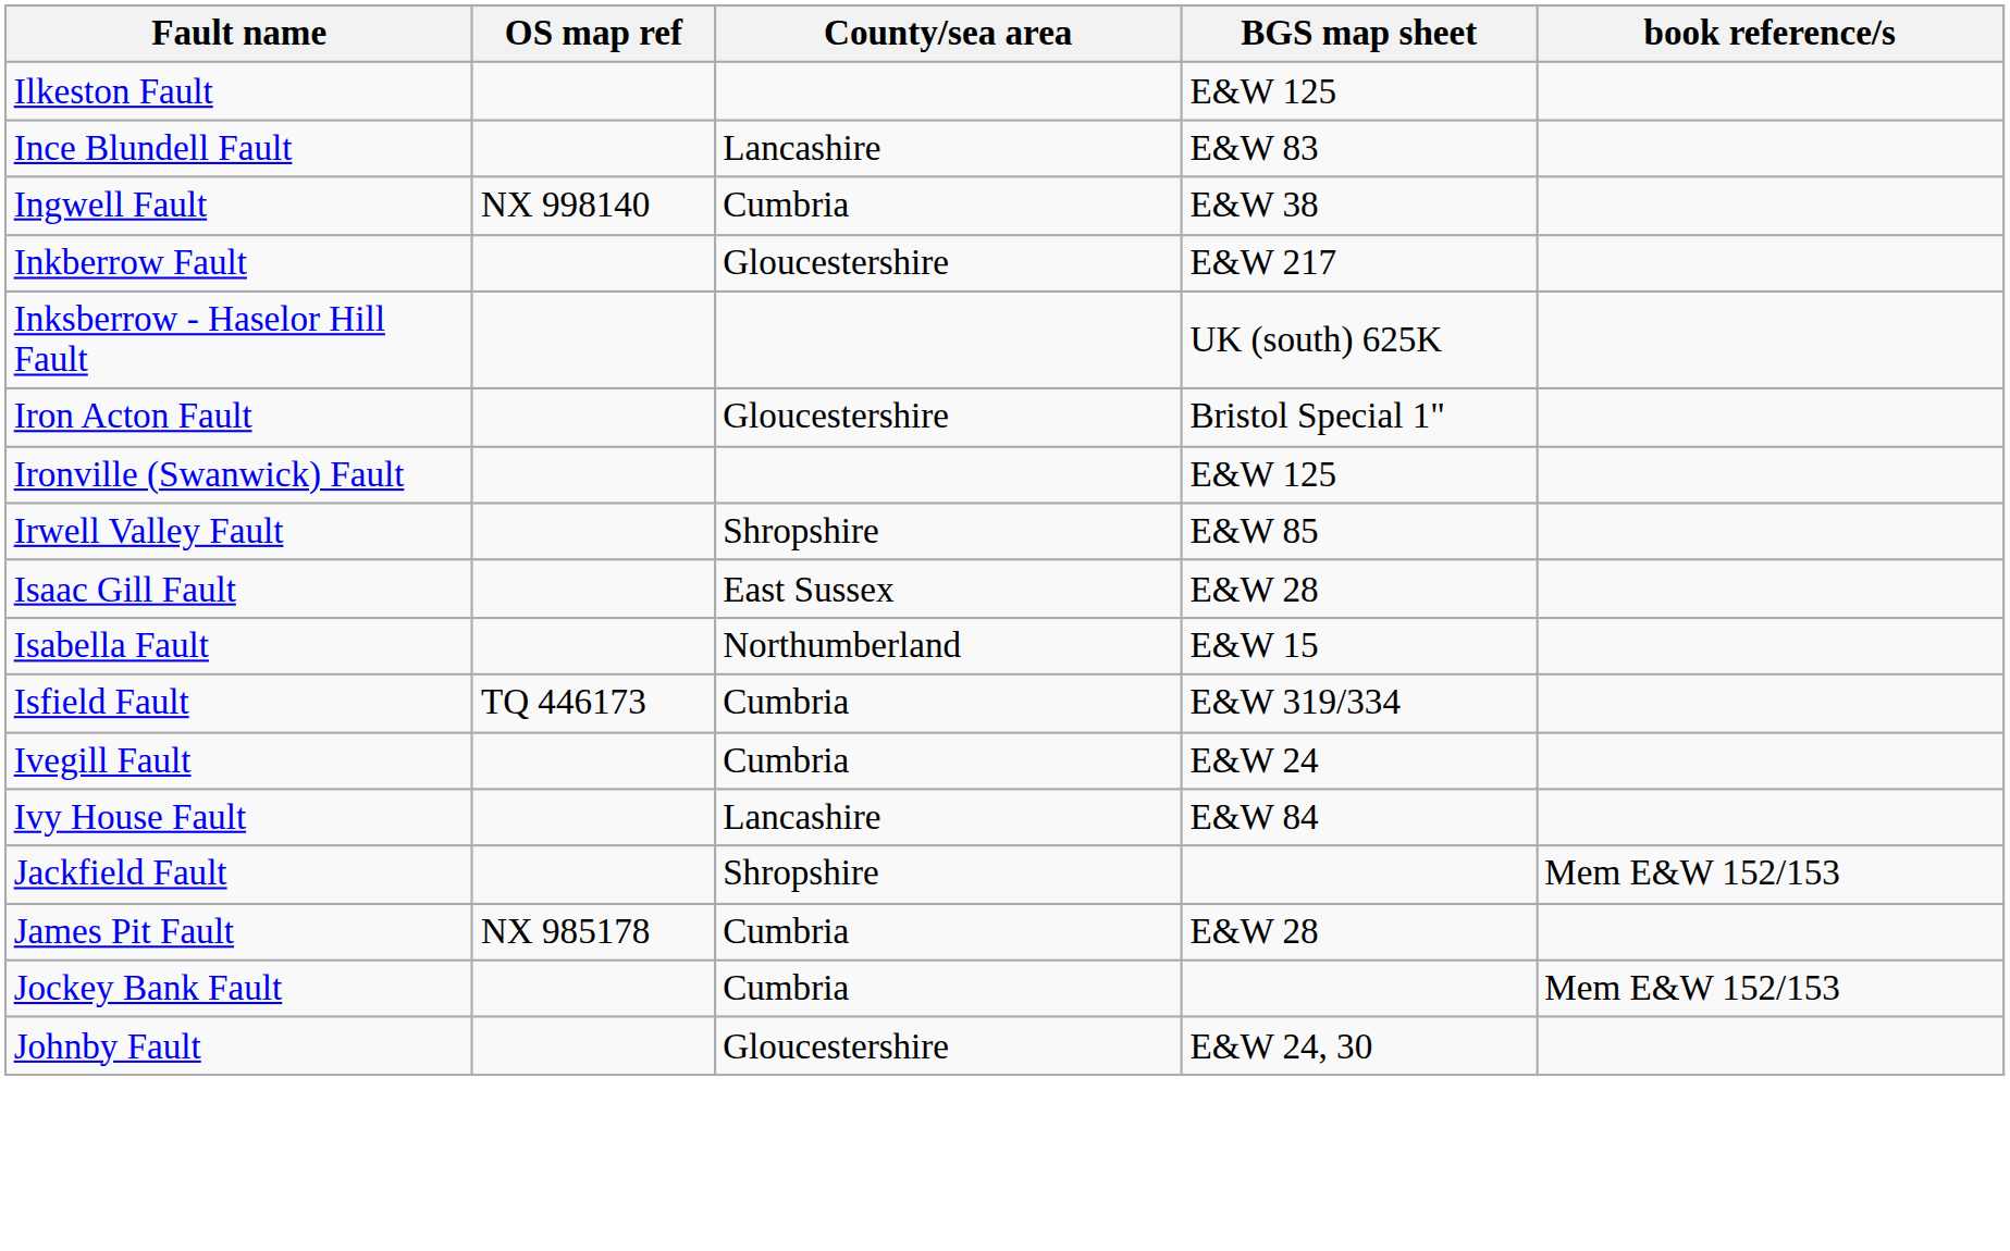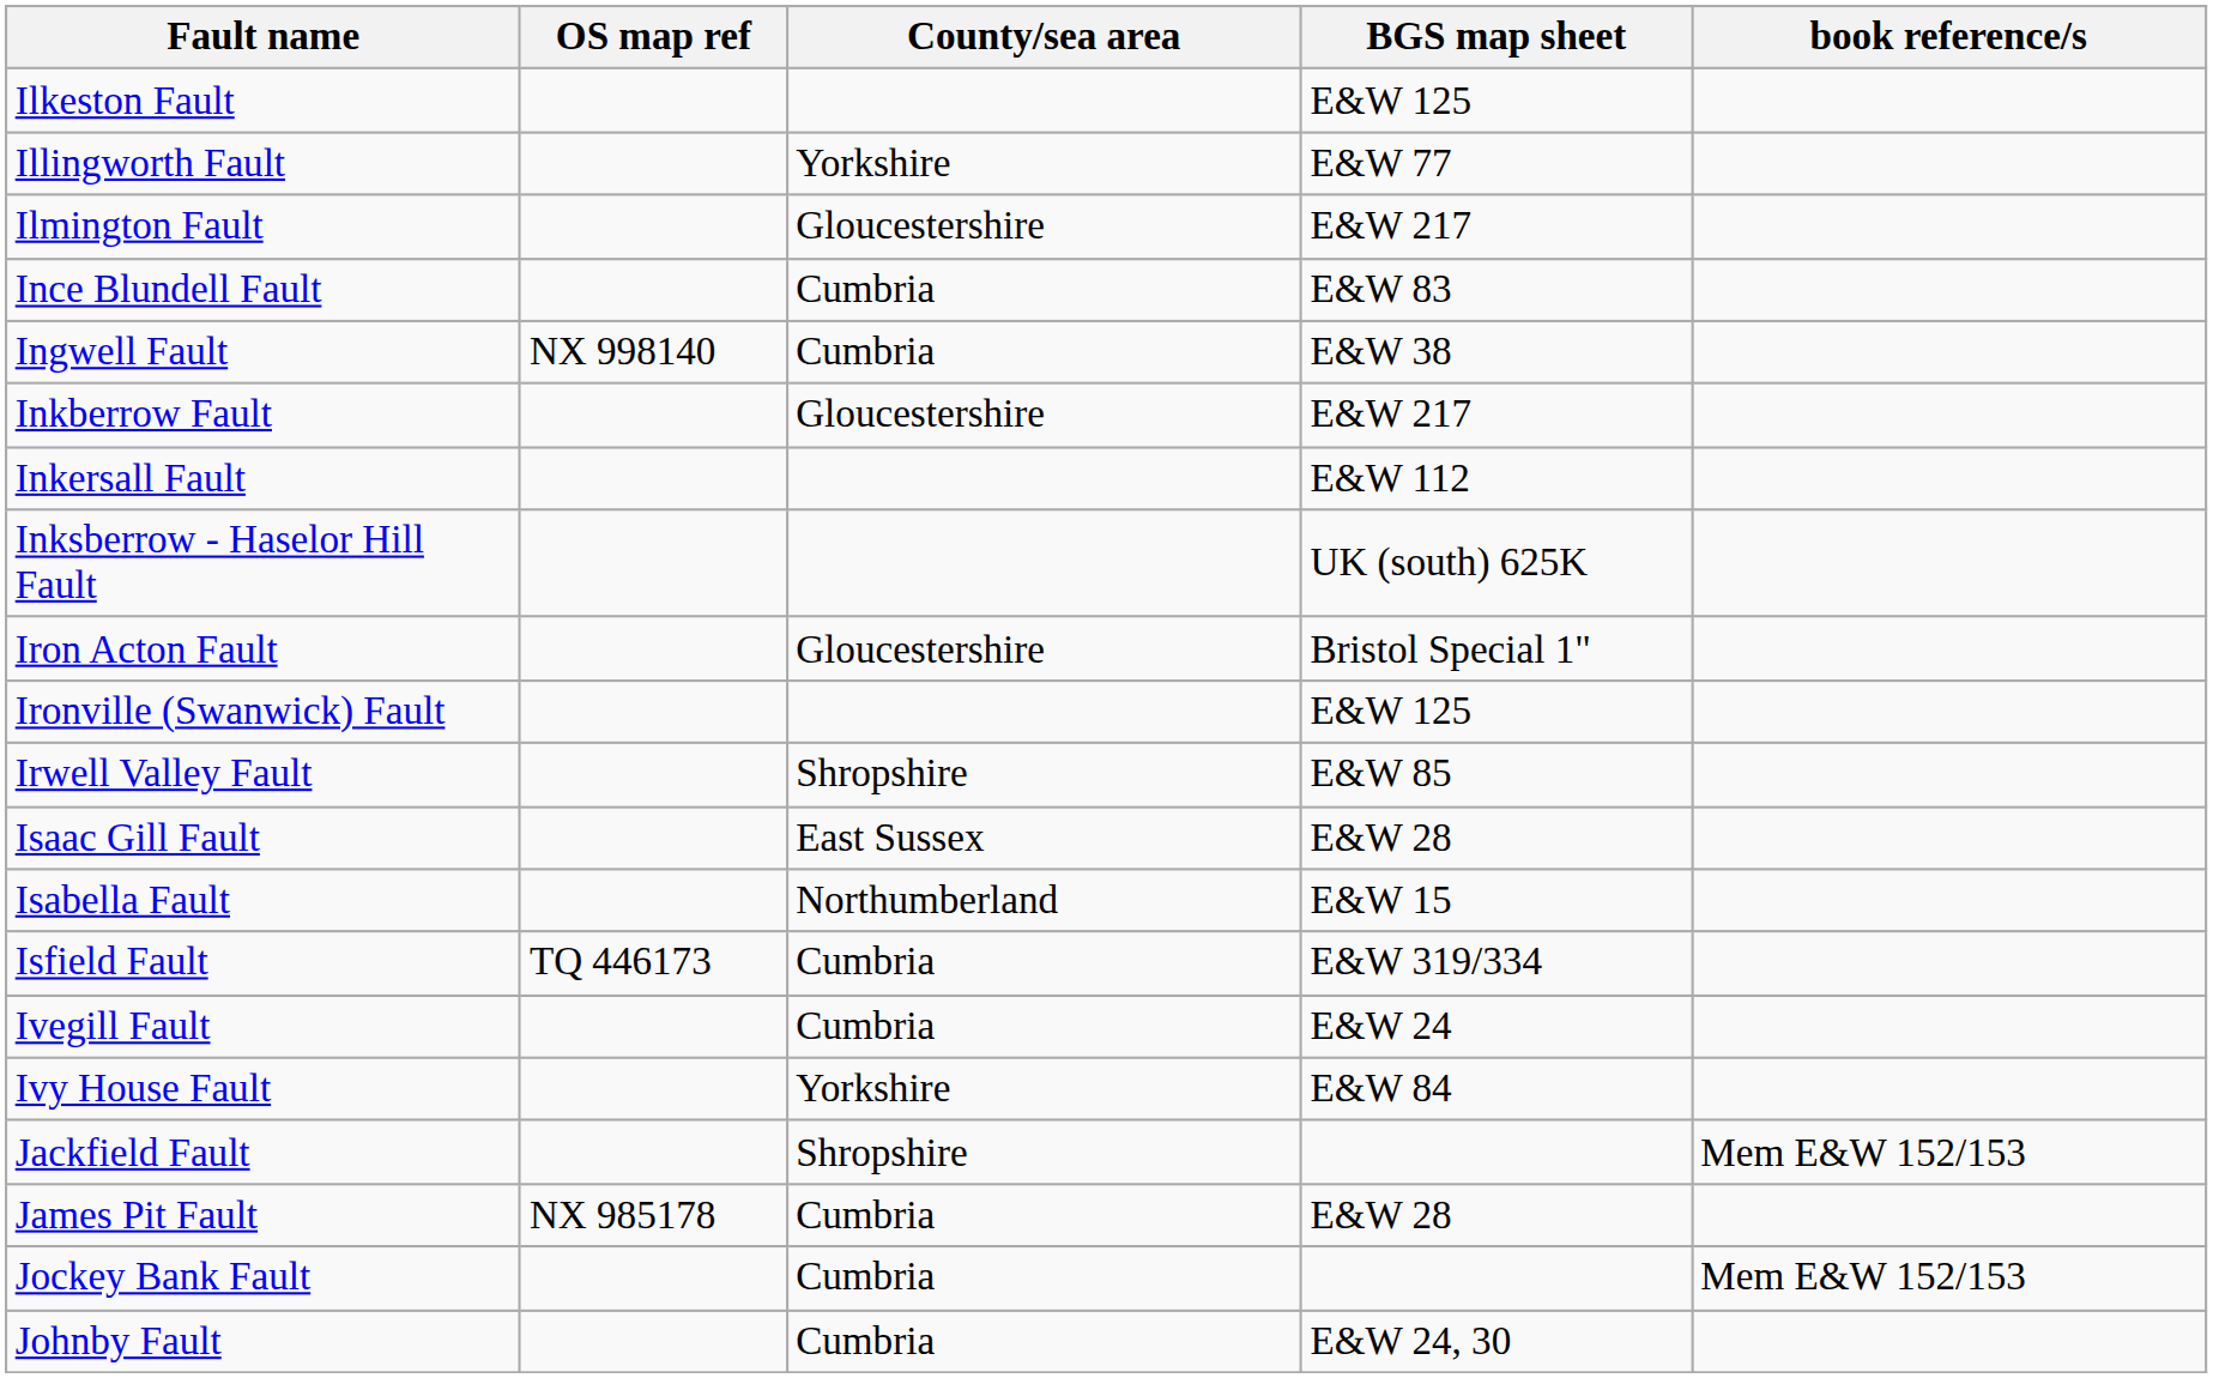 <table class="wikitable">
 <tr>
 <th width="200pt">Fault name</th>
 <th width="100pt">OS map ref</th>
 <th width="200pt">County/sea area</th>
 <th width="150pt">BGS map sheet</th>
 <th width="200pt">book reference/s</th>
 </tr>
 <tr>
 <td><a href='#'>Ilkeston Fault</a></td>
 <td></td>
 <td></td>
 <td>E&W 125</td>
 <td></td>
 </tr>
 <tr>
+<td><a href='#'>Illingworth Fault</a></td>
+<td></td>
+<td>Yorkshire</td>
+<td>E&W 77</td>
+<td></td>
+</tr>
+<tr>
+<td><a href='#'>Ilmington Fault</a></td>
+<td></td>
+<td>Gloucestershire</td>
+<td>E&W 217</td>
+<td></td>
+</tr>
+<tr>
 <td><a href='#'>Ince Blundell Fault</a></td>
 <td></td>
-<td>Lancashire</td>
+<td>Cumbria</td>
 <td>E&W 83</td>
 <td></td>
 </tr>
 <tr>
 <td><a href='#'>Ingwell Fault</a></td>
 <td>NX 998140</td>
 <td>Cumbria</td>
 <td>E&W 38</td>
 <td></td>
 </tr>
 <tr>
 <td><a href='#'>Inkberrow Fault</a></td>
 <td></td>
 <td>Gloucestershire</td>
 <td>E&W 217</td>
+<td></td>
+</tr>
+<tr>
+<td><a href='#'>Inkersall Fault</a></td>
+<td></td>
+<td></td>
+<td>E&W 112</td>
 <td></td>
 </tr>
 <tr>
 <td><a href='#'>Inksberrow - Haselor Hill Fault</a></td>
 <td></td>
 <td></td>
 <td>UK (south) 625K</td>
 <td></td>
 </tr>
 <tr>
 <td><a href='#'>Iron Acton Fault</a></td>
 <td></td>
 <td>Gloucestershire</td>
 <td>Bristol Special 1"</td>
 <td></td>
 </tr>
 <tr>
 <td><a href='#'>Ironville (Swanwick) Fault</a></td>
 <td></td>
 <td></td>
 <td>E&W 125</td>
 <td></td>
 </tr>
 <tr>
 <td><a href='#'>Irwell Valley Fault</a></td>
 <td></td>
 <td>Shropshire</td>
 <td>E&W 85</td>
 <td></td>
 </tr>
 <tr>
 <td><a href='#'>Isaac Gill Fault</a></td>
 <td></td>
 <td>East Sussex</td>
 <td>E&W 28</td>
 <td></td>
 </tr>
 <tr>
 <td><a href='#'>Isabella Fault</a></td>
 <td></td>
 <td>Northumberland</td>
 <td>E&W 15</td>
 <td></td>
 </tr>
 <tr>
 <td><a href='#'>Isfield Fault</a></td>
 <td>TQ 446173</td>
 <td>Cumbria</td>
 <td>E&W 319/334</td>
 <td></td>
 </tr>
 <tr>
 <td><a href='#'>Ivegill Fault</a></td>
 <td></td>
 <td>Cumbria</td>
 <td>E&W 24</td>
 <td></td>
 </tr>
 <tr>
 <td><a href='#'>Ivy House Fault</a></td>
 <td></td>
-<td>Lancashire</td>
+<td>Yorkshire</td>
 <td>E&W 84</td>
 <td></td>
 </tr>
 <tr>
 <td><a href='#'>Jackfield Fault</a></td>
 <td></td>
 <td>Shropshire</td>
 <td></td>
 <td>Mem E&W 152/153</td>
 </tr>
 <tr>
 <td><a href='#'>James Pit Fault</a></td>
 <td>NX 985178</td>
 <td>Cumbria</td>
 <td>E&W 28</td>
 <td></td>
 </tr>
 <tr>
 <td><a href='#'>Jockey Bank Fault</a></td>
 <td></td>
 <td>Cumbria</td>
 <td></td>
 <td>Mem E&W 152/153</td>
 </tr>
 <tr>
 <td><a href='#'>Johnby Fault</a></td>
 <td></td>
-<td>Gloucestershire</td>
+<td>Cumbria</td>
 <td>E&W 24, 30</td>
 <td></td>
 </tr>
 <tr>
 </tr>
 </table>
